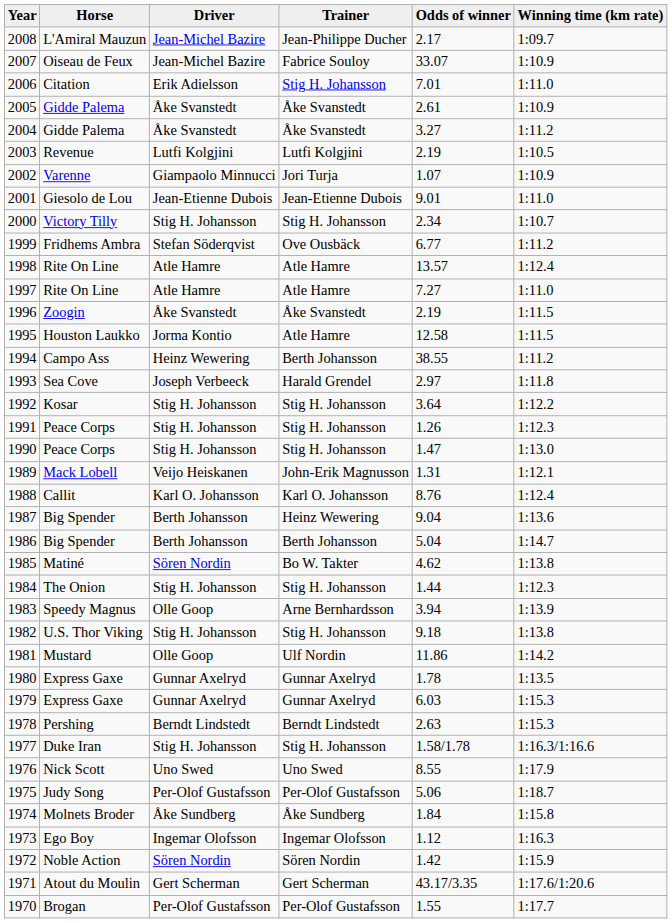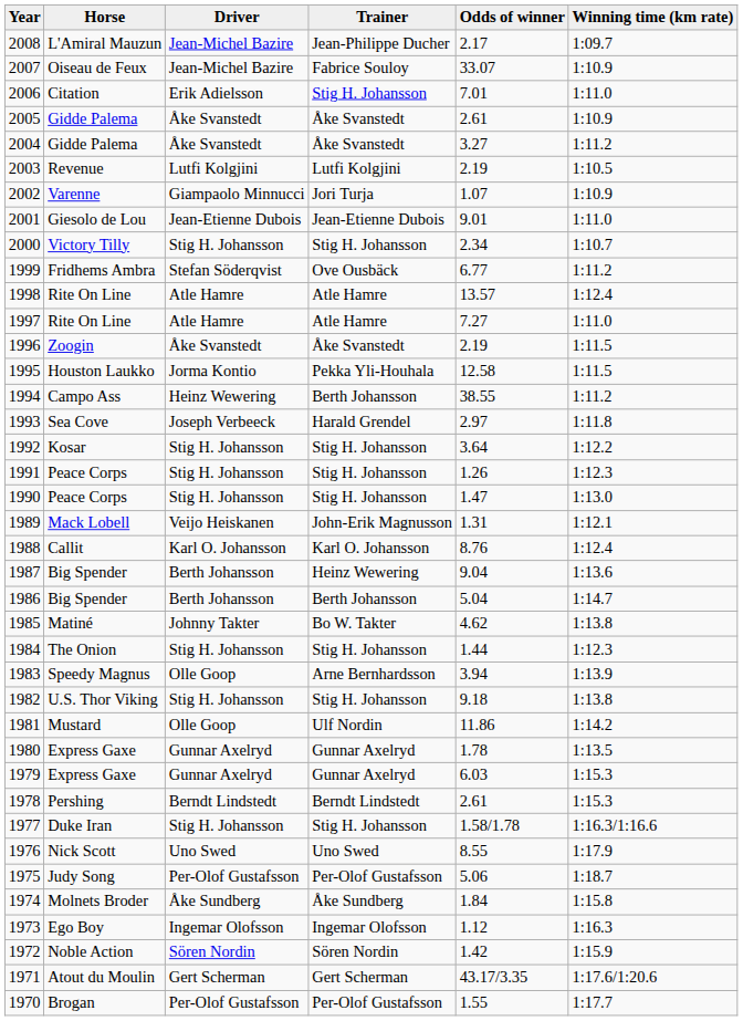 <table class="wikitable">
 <tr ---- align="center">
 <th align="left" style="background:#efefef;">Year</th>
 <th align="left" style="background:#efefef;">Horse</th>
 <th align="left" style="background:#efefef;">Driver</th>
 <th align="left" style="background:#efefef;">Trainer</th>
 <th align="left" style="background:#efefef;">Odds of winner</th>
 <th align="left" style="background:#efefef;">Winning time (km rate)</th>
 </tr>
 <tr ---->
 <td>2008</td>
 <td>L'Amiral Mauzun</td>
 <td><a href='#'>Jean-Michel Bazire</a></td>
 <td>Jean-Philippe Ducher</td>
 <td>2.17</td>
 <td>1:09.7</td>
 </tr>
 <tr ---->
 <td>2007</td>
 <td>Oiseau de Feux</td>
 <td>Jean-Michel Bazire</td>
 <td>Fabrice Souloy</td>
 <td>33.07</td>
 <td>1:10.9</td>
 </tr>
 <tr ---->
 <td>2006</td>
 <td>Citation</td>
 <td>Erik Adielsson</td>
 <td><a href='#'>Stig H. Johansson</a></td>
 <td>7.01</td>
 <td>1:11.0</td>
 </tr>
 <tr ---->
 <td>2005</td>
 <td><a href='#'>Gidde Palema</a></td>
 <td>Åke Svanstedt</td>
 <td>Åke Svanstedt</td>
 <td>2.61</td>
 <td>1:10.9</td>
 </tr>
 <tr ---->
 <td>2004</td>
 <td>Gidde Palema</td>
 <td>Åke Svanstedt</td>
 <td>Åke Svanstedt</td>
 <td>3.27</td>
 <td>1:11.2</td>
 </tr>
 <tr ---->
 <td>2003</td>
 <td>Revenue</td>
 <td>Lutfi Kolgjini</td>
 <td>Lutfi Kolgjini</td>
 <td>2.19</td>
 <td>1:10.5</td>
 </tr>
 <tr ---->
 <td>2002</td>
 <td><a href='#'>Varenne</a></td>
 <td>Giampaolo Minnucci</td>
 <td>Jori Turja</td>
 <td>1.07</td>
 <td>1:10.9</td>
 </tr>
 <tr ---->
 <td>2001</td>
 <td>Giesolo de Lou</td>
 <td>Jean-Etienne Dubois</td>
 <td>Jean-Etienne Dubois</td>
 <td>9.01</td>
 <td>1:11.0</td>
 </tr>
 <tr ---->
 <td>2000</td>
 <td><a href='#'>Victory Tilly</a></td>
 <td>Stig H. Johansson</td>
 <td>Stig H. Johansson</td>
 <td>2.34</td>
 <td>1:10.7</td>
 </tr>
 <tr ---->
 <td>1999</td>
 <td>Fridhems Ambra</td>
 <td>Stefan Söderqvist</td>
 <td>Ove Ousbäck</td>
 <td>6.77</td>
 <td>1:11.2</td>
 </tr>
 <tr ---->
 <td>1998</td>
 <td>Rite On Line</td>
 <td>Atle Hamre</td>
 <td>Atle Hamre</td>
 <td>13.57</td>
 <td>1:12.4</td>
 </tr>
 <tr ---->
 <td>1997</td>
 <td>Rite On Line</td>
 <td>Atle Hamre</td>
 <td>Atle Hamre</td>
 <td>7.27</td>
 <td>1:11.0</td>
 </tr>
 <tr ---->
 <td>1996</td>
 <td><a href='#'>Zoogin</a></td>
 <td>Åke Svanstedt</td>
 <td>Åke Svanstedt</td>
 <td>2.19</td>
 <td>1:11.5</td>
 </tr>
 <tr ---->
 <td>1995</td>
 <td>Houston Laukko</td>
 <td>Jorma Kontio</td>
-<td>Atle Hamre</td>
+<td>Pekka Yli-Houhala</td>
 <td>12.58</td>
 <td>1:11.5</td>
 </tr>
 <tr ---->
 <td>1994</td>
 <td>Campo Ass</td>
 <td>Heinz Wewering</td>
 <td>Berth Johansson</td>
 <td>38.55</td>
 <td>1:11.2</td>
 </tr>
 <tr ---->
 <td>1993</td>
 <td>Sea Cove</td>
 <td>Joseph Verbeeck</td>
 <td>Harald Grendel</td>
 <td>2.97</td>
 <td>1:11.8</td>
 </tr>
 <tr ---->
 <td>1992</td>
 <td>Kosar</td>
 <td>Stig H. Johansson</td>
 <td>Stig H. Johansson</td>
 <td>3.64</td>
 <td>1:12.2</td>
 </tr>
 <tr ---->
 <td>1991</td>
 <td>Peace Corps</td>
 <td>Stig H. Johansson</td>
 <td>Stig H. Johansson</td>
 <td>1.26</td>
 <td>1:12.3</td>
 </tr>
 <tr ---->
 <td>1990</td>
 <td>Peace Corps</td>
 <td>Stig H. Johansson</td>
 <td>Stig H. Johansson</td>
 <td>1.47</td>
 <td>1:13.0</td>
 </tr>
 <tr ---->
 <td>1989</td>
 <td><a href='#'>Mack Lobell</a></td>
 <td>Veijo Heiskanen</td>
 <td>John-Erik Magnusson</td>
 <td>1.31</td>
 <td>1:12.1</td>
 </tr>
 <tr ---->
 <td>1988</td>
 <td>Callit</td>
 <td>Karl O. Johansson</td>
 <td>Karl O. Johansson</td>
 <td>8.76</td>
 <td>1:12.4</td>
 </tr>
 <tr ---->
 <td>1987</td>
 <td>Big Spender</td>
 <td>Berth Johansson</td>
 <td>Heinz Wewering</td>
 <td>9.04</td>
 <td>1:13.6</td>
 </tr>
 <tr ---->
 <td>1986</td>
 <td>Big Spender</td>
 <td>Berth Johansson</td>
 <td>Berth Johansson</td>
 <td>5.04</td>
 <td>1:14.7</td>
 </tr>
 <tr ---->
 <td>1985</td>
 <td>Matiné</td>
-<td><a href='#'>Sören Nordin</a></td>
+<td>Johnny Takter</td>
 <td>Bo W. Takter</td>
 <td>4.62</td>
 <td>1:13.8</td>
 </tr>
 <tr ---->
 <td>1984</td>
 <td>The Onion</td>
 <td>Stig H. Johansson</td>
 <td>Stig H. Johansson</td>
 <td>1.44</td>
 <td>1:12.3</td>
 </tr>
 <tr ---->
 <td>1983</td>
 <td>Speedy Magnus</td>
 <td>Olle Goop</td>
 <td>Arne Bernhardsson</td>
 <td>3.94</td>
 <td>1:13.9</td>
 </tr>
 <tr ---->
 <td>1982</td>
 <td>U.S. Thor Viking</td>
 <td>Stig H. Johansson</td>
 <td>Stig H. Johansson</td>
 <td>9.18</td>
 <td>1:13.8</td>
 </tr>
 <tr ---->
 <td>1981</td>
 <td>Mustard</td>
 <td>Olle Goop</td>
 <td>Ulf Nordin</td>
 <td>11.86</td>
 <td>1:14.2</td>
 </tr>
 <tr ---->
 <td>1980</td>
 <td>Express Gaxe</td>
 <td>Gunnar Axelryd</td>
 <td>Gunnar Axelryd</td>
 <td>1.78</td>
 <td>1:13.5</td>
 </tr>
 <tr ---->
 <td>1979</td>
 <td>Express Gaxe</td>
 <td>Gunnar Axelryd</td>
 <td>Gunnar Axelryd</td>
 <td>6.03</td>
 <td>1:15.3</td>
 </tr>
 <tr ---->
 <td>1978</td>
 <td>Pershing</td>
 <td>Berndt Lindstedt</td>
 <td>Berndt Lindstedt</td>
-<td>2.63</td>
+<td>2.61</td>
 <td>1:15.3</td>
 </tr>
 <tr ---->
 <td>1977</td>
 <td>Duke Iran</td>
 <td>Stig H. Johansson</td>
 <td>Stig H. Johansson</td>
 <td>1.58/1.78</td>
 <td>1:16.3/1:16.6</td>
 </tr>
 <tr ---->
 <td>1976</td>
 <td>Nick Scott</td>
 <td>Uno Swed</td>
 <td>Uno Swed</td>
 <td>8.55</td>
 <td>1:17.9</td>
 </tr>
 <tr ---->
 <td>1975</td>
 <td>Judy Song</td>
 <td>Per-Olof Gustafsson</td>
 <td>Per-Olof Gustafsson</td>
 <td>5.06</td>
 <td>1:18.7</td>
 </tr>
 <tr ---->
 <td>1974</td>
 <td>Molnets Broder</td>
 <td>Åke Sundberg</td>
 <td>Åke Sundberg</td>
 <td>1.84</td>
 <td>1:15.8</td>
 </tr>
 <tr ---->
 <td>1973</td>
 <td>Ego Boy</td>
 <td>Ingemar Olofsson</td>
 <td>Ingemar Olofsson</td>
 <td>1.12</td>
 <td>1:16.3</td>
 </tr>
 <tr ---->
 <td>1972</td>
 <td>Noble Action</td>
 <td><a href='#'>Sören Nordin</a></td>
 <td>Sören Nordin</td>
 <td>1.42</td>
 <td>1:15.9</td>
 </tr>
 <tr ---->
 <td>1971</td>
 <td>Atout du Moulin</td>
 <td>Gert Scherman</td>
 <td>Gert Scherman</td>
 <td>43.17/3.35</td>
 <td>1:17.6/1:20.6</td>
 </tr>
 <tr ---->
 <td>1970</td>
 <td>Brogan</td>
 <td>Per-Olof Gustafsson</td>
 <td>Per-Olof Gustafsson</td>
 <td>1.55</td>
 <td>1:17.7</td>
 </tr>
 </table>
